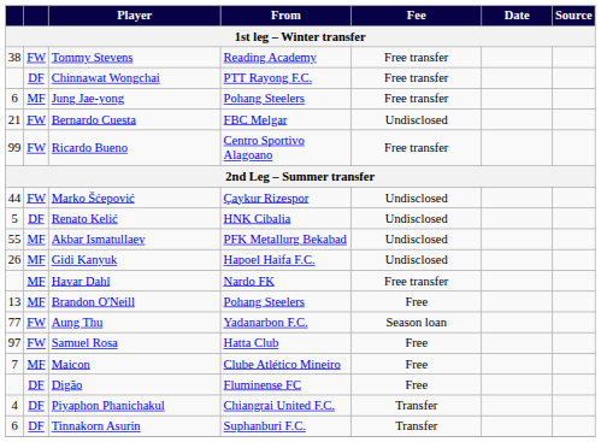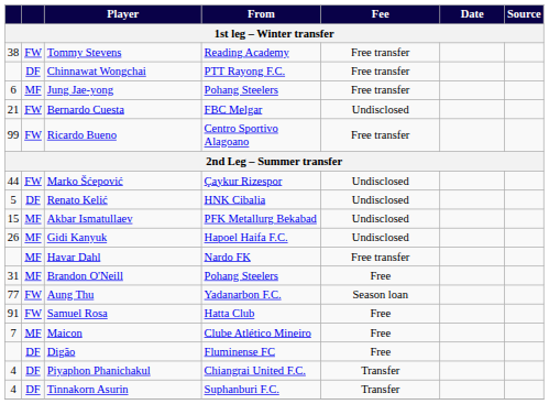 <table class="wikitable plainrowheaders sortable" style="font-size:95%">
 <tr>
 <th style="background:#090148; color:white; text-align:center;"></th>
 <th style="background:#090148; color:white; text-align:center;"></th>
 <th scope="col" style="width:200px; background:#090148; color:white; text-align:center;">Player</th>
 <th scope="col" style="width:150px; background:#090148; color:white; text-align:center;">From</th>
 <th scope="col" style="width:150px; background:#090148; color:white; text-align:center;">Fee</th>
 <th scope="col" style="width:78px; background:#090148; color:white; text-align:center;">Date</th>
 <th style="background:#090148; color:white; text-align:center;">Source</th>
 </tr>
 <tr>
 <th colspan=8>1st leg – Winter transfer</th>
 </tr>
 <tr>
 <td align=center>38</td>
 <td align=center><a href='#'>FW</a></td>
 <td> <a href='#'>Tommy Stevens</a></td>
 <td> <a href='#'>Reading Academy</a></td>
 <td align=center>Free transfer</td>
 <td align=center></td>
 <td align=center></td>
 </tr>
 <tr>
 <td align=center></td>
 <td align=center><a href='#'>DF</a></td>
 <td> <a href='#'>Chinnawat Wongchai</a></td>
 <td> <a href='#'>PTT Rayong F.C.</a></td>
 <td align=center>Free transfer</td>
 <td align=center></td>
 <td align=center></td>
 </tr>
 <tr>
 <td align=center>6</td>
 <td align=center><a href='#'>MF</a></td>
 <td> <a href='#'>Jung Jae-yong</a></td>
 <td> <a href='#'>Pohang Steelers</a></td>
 <td align=center>Free transfer</td>
 <td align=center></td>
 <td align=center></td>
 </tr>
 <tr>
 <td align=center>21</td>
 <td align=center><a href='#'>FW</a></td>
 <td> <a href='#'>Bernardo Cuesta</a></td>
 <td> <a href='#'>FBC Melgar</a></td>
 <td align=center>Undisclosed</td>
 <td align=center></td>
 <td align=center></td>
 </tr>
 <tr>
 <td align=center>99</td>
 <td align=center><a href='#'>FW</a></td>
 <td> <a href='#'>Ricardo Bueno</a></td>
 <td> <a href='#'>Centro Sportivo Alagoano</a></td>
 <td align=center>Free transfer</td>
 <td align=center></td>
 <td align=center></td>
 </tr>
 <tr>
 <th colspan=7>2nd Leg – Summer transfer</th>
 </tr>
 <tr>
 <td align=center>44</td>
 <td align=center><a href='#'>FW</a></td>
 <td> <a href='#'>Marko Šćepović</a></td>
 <td> <a href='#'>Çaykur Rizespor</a></td>
 <td align=center>Undisclosed</td>
 <td align=center></td>
 <td align=center></td>
 </tr>
 <tr>
 <td align=center>5</td>
 <td align=center><a href='#'>DF</a></td>
 <td> <a href='#'>Renato Kelić</a></td>
 <td> <a href='#'>HNK Cibalia</a></td>
 <td align=center>Undisclosed</td>
 <td align=center></td>
 <td align=center></td>
 </tr>
 <tr>
-<td align=center>55</td>
+<td align=center>15</td>
 <td align=center><a href='#'>MF</a></td>
 <td> <a href='#'>Akbar Ismatullaev</a></td>
 <td> <a href='#'>PFK Metallurg Bekabad</a></td>
 <td align=center>Undisclosed</td>
 <td align=center></td>
 <td align=center></td>
 </tr>
 <tr>
 <td align=center>26</td>
 <td align=center><a href='#'>MF</a></td>
 <td> <a href='#'>Gidi Kanyuk</a></td>
 <td> <a href='#'>Hapoel Haifa F.C.</a></td>
 <td align=center>Undisclosed</td>
 <td align=center></td>
 <td align=center></td>
 </tr>
 <tr>
 <td align=center></td>
 <td align=center><a href='#'>MF</a></td>
 <td> <a href='#'>Havar Dahl</a></td>
 <td> <a href='#'>Nardo FK</a></td>
 <td align=center>Free transfer</td>
 <td align=center></td>
 <td align=center></td>
 </tr>
 <tr>
-<td align=center>13</td>
+<td align=center>31</td>
 <td align=center><a href='#'>MF</a></td>
 <td> <a href='#'>Brandon O'Neill</a></td>
 <td> <a href='#'>Pohang Steelers</a></td>
 <td align=center>Free</td>
 <td align=center></td>
 <td align=center></td>
 </tr>
 <tr>
 <td align=center>77</td>
 <td align=center><a href='#'>FW</a></td>
 <td> <a href='#'>Aung Thu</a></td>
 <td> <a href='#'>Yadanarbon F.C.</a></td>
 <td align=center>Season loan</td>
 <td align=center></td>
 <td align=center></td>
 </tr>
 <tr>
-<td align=center>97</td>
+<td align=center>91</td>
 <td align=center><a href='#'>FW</a></td>
 <td> <a href='#'>Samuel Rosa</a></td>
 <td> <a href='#'>Hatta Club</a></td>
 <td align=center>Free</td>
 <td align=center></td>
 <td align=center></td>
 </tr>
 <tr>
 <td align=center>7</td>
 <td align=center><a href='#'>MF</a></td>
 <td> <a href='#'>Maicon</a></td>
 <td> <a href='#'>Clube Atlético Mineiro</a></td>
 <td align=center>Free</td>
 <td align=center></td>
 <td align=center></td>
 </tr>
 <tr>
 <td align=center></td>
 <td align=center><a href='#'>DF</a></td>
 <td> <a href='#'>Digão</a></td>
 <td> <a href='#'>Fluminense FC</a></td>
 <td align=center>Free</td>
 <td align=center></td>
 <td align=center></td>
 </tr>
 <tr>
 <td align=center>4</td>
 <td align=center><a href='#'>DF</a></td>
 <td> <a href='#'>Piyaphon Phanichakul</a></td>
 <td> <a href='#'>Chiangrai United F.C.</a></td>
 <td align=center>Transfer</td>
 <td align=center></td>
 <td align=center></td>
 </tr>
 <tr>
-<td align=center>6</td>
+<td align=center>4</td>
 <td align=center><a href='#'>DF</a></td>
 <td> <a href='#'>Tinnakorn Asurin</a></td>
 <td> <a href='#'>Suphanburi F.C.</a></td>
 <td align=center>Transfer</td>
 <td align=center></td>
 <td align=center></td>
 </tr>
 <tr>
 </tr>
 </table>
